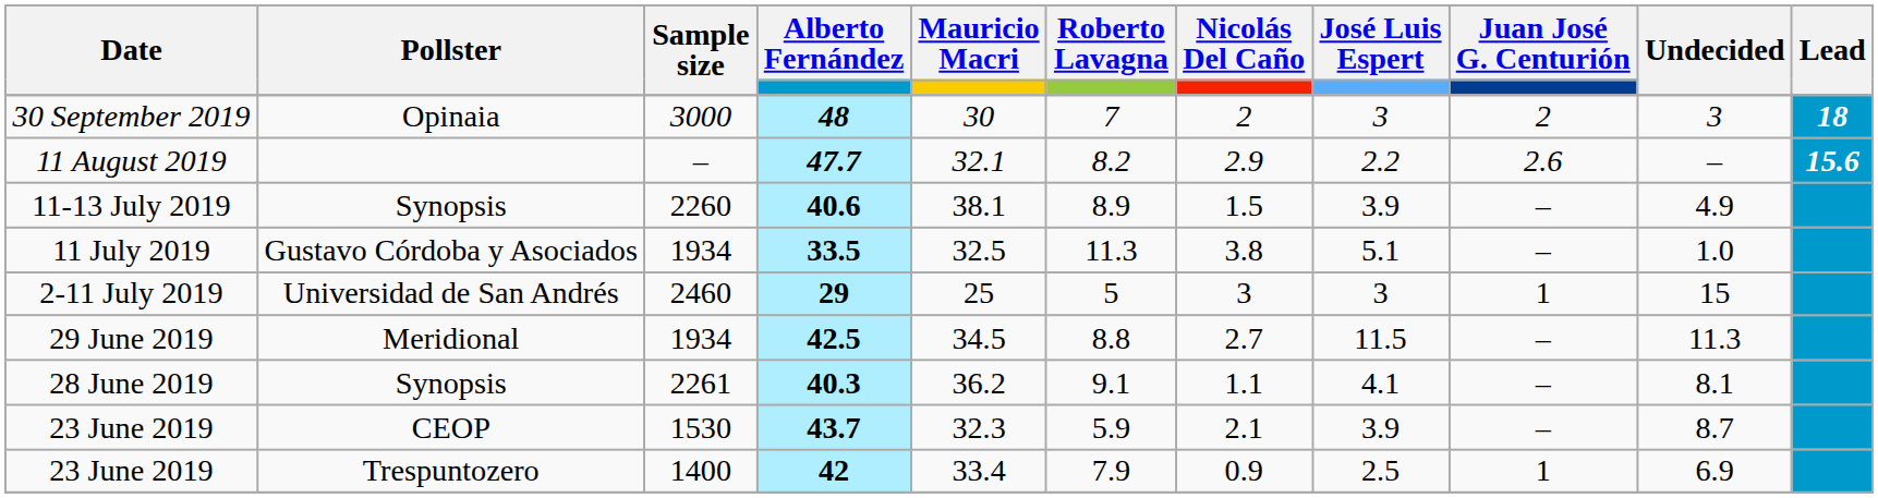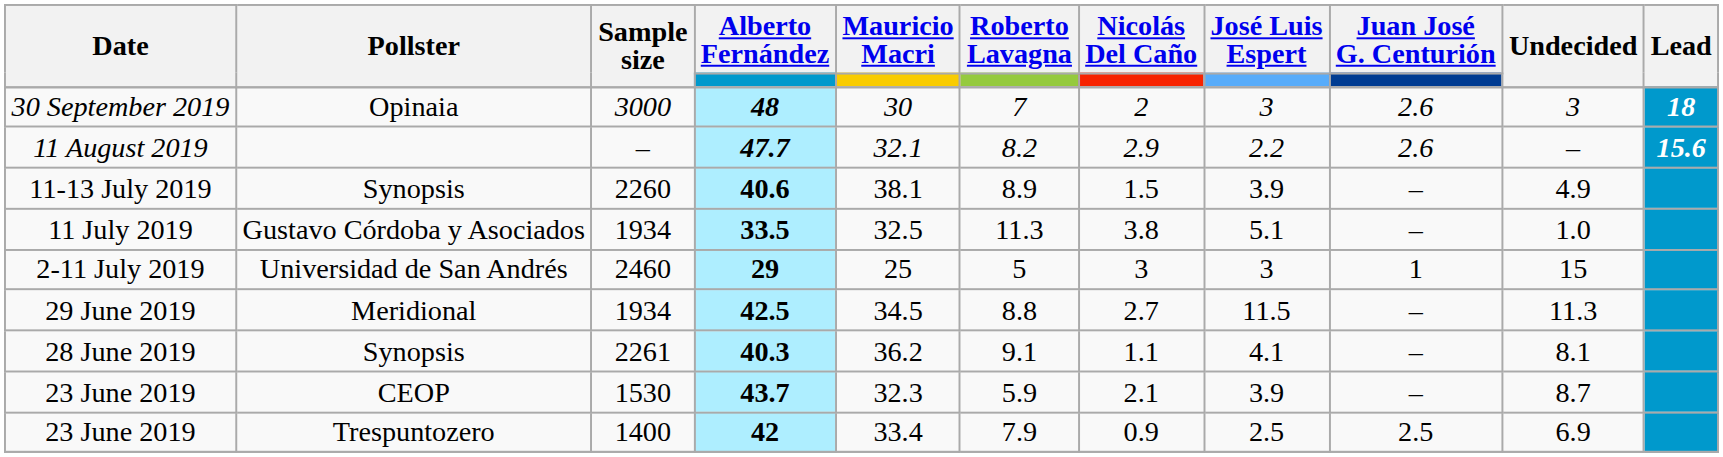 <table class="wikitable" style="text-align:center;font-size:90%;line-height:14px;">
 <tr>
 <th rowspan="2">Date</th>
 <th rowspan="2">Pollster</th>
 <th rowspan="2">Sample<br>size</th>
 <th class="unsortable"><a href='#'>Alberto<br>Fernández</a></th>
 <th class="unsortable"><a href='#'>Mauricio <br>Macri</a></th>
 <th class="unsortable"><a href='#'>Roberto<br>Lavagna</a></th>
 <th class="unsortable"><a href='#'>Nicolás<br>Del Caño</a></th>
 <th class="unsortable"><a href='#'>José Luis<br>Espert</a></th>
 <th class="unsortable"><a href='#'>Juan José<br>G. Centurión</a></th>
 <th class="unsortable" rowspan="2">Undecided</th>
 <th class="unsortable" rowspan="2">Lead</th>
 </tr>
 <tr>
 <td class="sortable" style="background:#0099cc;"></td>
 <td class="sortable" style="background:#f9cc00;"></td>
 <td class="sortable" style="background:#95CA3E;"></td>
 <td class="sortable" style="background:#F72300;"></td>
 <td class="sortable" style="background:#58ACFA;"></td>
 <td class="sortable" style="background:#003C92 ;"></td>
 </tr>
 <tr>
 </tr>
 <tr>
 <td><em>30 September 2019</em></td>
 <td>Opinaia</td>
 <td><em>3000</em></td>
 <td bgcolor=#aeeeff><strong><em>48</em></strong></td>
 <td><em>30</em></td>
 <td><em>7</em></td>
 <td><em>2</em></td>
 <td><em>3</em></td>
-<td><em>2</em></td>
+<td><em>2.6</em></td>
 <td><em>3</em></td>
 <th style="background:#0099cc; color:white"><em>18</em></th>
 </tr>
 <tr>
 <td><em>11 August 2019</em></td>
 <td><em></em></td>
 <td><em>–</em></td>
 <td bgcolor=#aeeeff><strong><em>47.7</em></strong></td>
 <td><em>32.1</em></td>
 <td><em>8.2</em></td>
 <td><em>2.9</em></td>
 <td><em>2.2</em></td>
 <td><em>2.6</em></td>
 <td><em>–</em></td>
 <th style="background:#0099cc; color:white"><em>15.6</em></th>
 </tr>
 <tr>
 <td>11-13 July 2019</td>
 <td>Synopsis</td>
 <td>2260</td>
 <td bgcolor=#aeeeff><strong>40.6</strong></td>
 <td>38.1</td>
 <td>8.9</td>
 <td>1.5</td>
 <td>3.9</td>
 <td><em>–</em></td>
 <td>4.9</td>
 <th style="background:#0099cc;"></th>
 </tr>
 <tr>
 <td>11 July 2019</td>
 <td>Gustavo Córdoba y Asociados</td>
 <td>1934</td>
 <td bgcolor=#aeeeff><strong>33.5</strong></td>
 <td>32.5</td>
 <td>11.3</td>
 <td>3.8</td>
 <td>5.1</td>
 <td><em>–</em></td>
 <td>1.0</td>
 <th style="background:#0099cc;"></th>
 </tr>
 <tr>
 <td>2-11 July 2019</td>
 <td>Universidad de San Andrés</td>
 <td>2460</td>
 <td bgcolor=#aeeeff><strong>29</strong></td>
 <td>25</td>
 <td>5</td>
 <td>3</td>
 <td>3</td>
 <td>1</td>
 <td>15</td>
 <th style="background:#0099cc;"></th>
 </tr>
 <tr>
 <td>29 June 2019</td>
 <td>Meridional</td>
 <td>1934</td>
 <td bgcolor=#aeeeff><strong>42.5</strong></td>
 <td>34.5</td>
 <td>8.8</td>
 <td>2.7</td>
 <td>11.5</td>
 <td><em>–</em></td>
 <td>11.3</td>
 <th style="background:#0099cc;"></th>
 </tr>
 <tr>
 <td>28 June 2019</td>
 <td>Synopsis</td>
 <td>2261</td>
 <td bgcolor=#aeeeff><strong>40.3</strong></td>
 <td>36.2</td>
 <td>9.1</td>
 <td>1.1</td>
 <td>4.1</td>
 <td><em>–</em></td>
 <td>8.1</td>
 <th style="background:#0099cc;"></th>
 </tr>
 <tr>
 <td>23 June 2019</td>
 <td>CEOP</td>
 <td>1530</td>
 <td bgcolor=#aeeeff><strong>43.7</strong></td>
 <td>32.3</td>
 <td>5.9</td>
 <td>2.1</td>
 <td>3.9</td>
 <td><em>–</em></td>
 <td>8.7</td>
 <th style="background:#0099cc;"></th>
 </tr>
 <tr>
 <td>23 June 2019</td>
 <td>Trespuntozero</td>
 <td>1400</td>
 <td bgcolor=#aeeeff><strong>42</strong></td>
 <td>33.4</td>
 <td>7.9</td>
 <td>0.9</td>
 <td>2.5</td>
-<td>1</td>
+<td>2.5</td>
 <td>6.9</td>
 <th style="background:#0099cc;"></th>
 </tr>
 <tr>
 </tr>
 </table>
